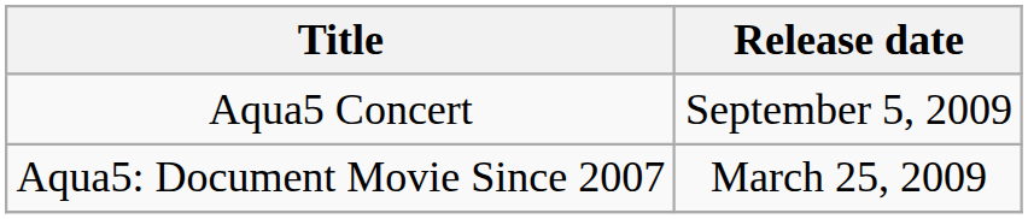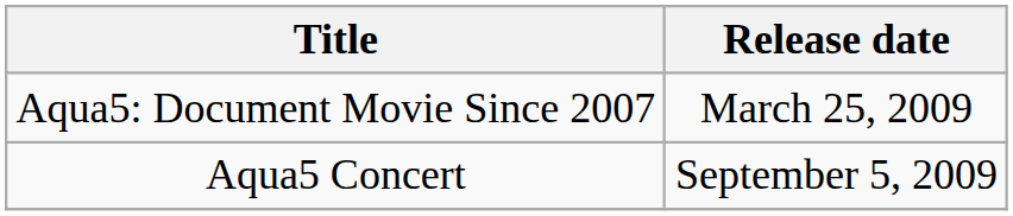 <table class="wikitable" style="text-align:center">
 <tr>
 <th>Title</th>
 <th>Release date</th>
 </tr>
 <tr>
+<td>Aqua5: Document Movie Since 2007</td>
+<td>March 25, 2009</td>
+</tr>
+<tr>
 <td>Aqua5 Concert</td>
 <td>September 5, 2009</td>
 </tr>
 <tr>
-<td>Aqua5: Document Movie Since 2007</td>
-<td>March 25, 2009</td>
-</tr>
-<tr>
 </tr>
 </table>
